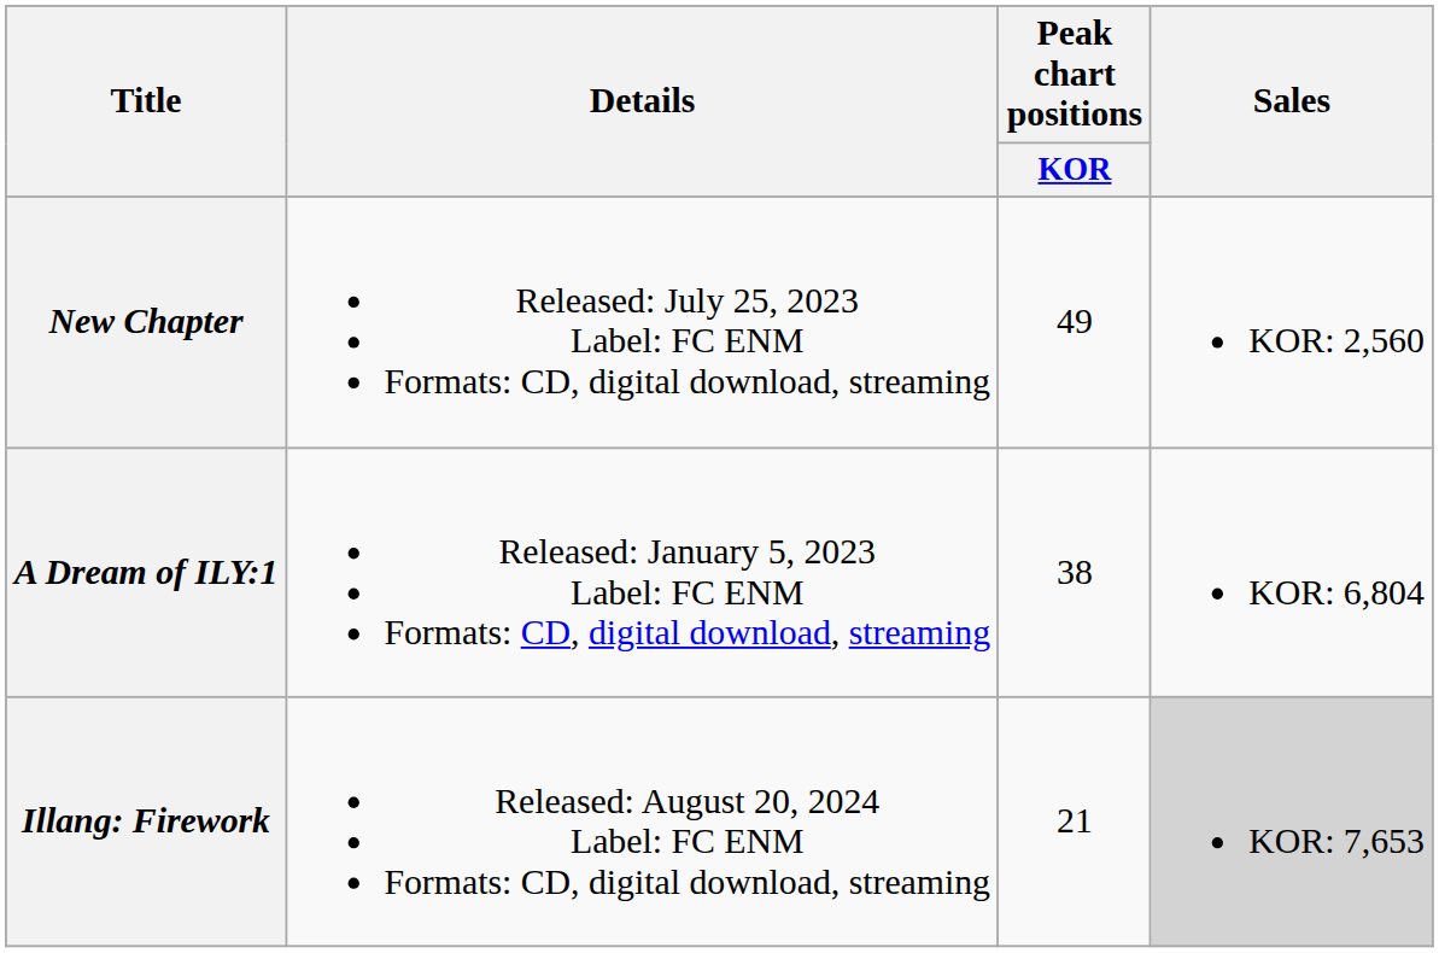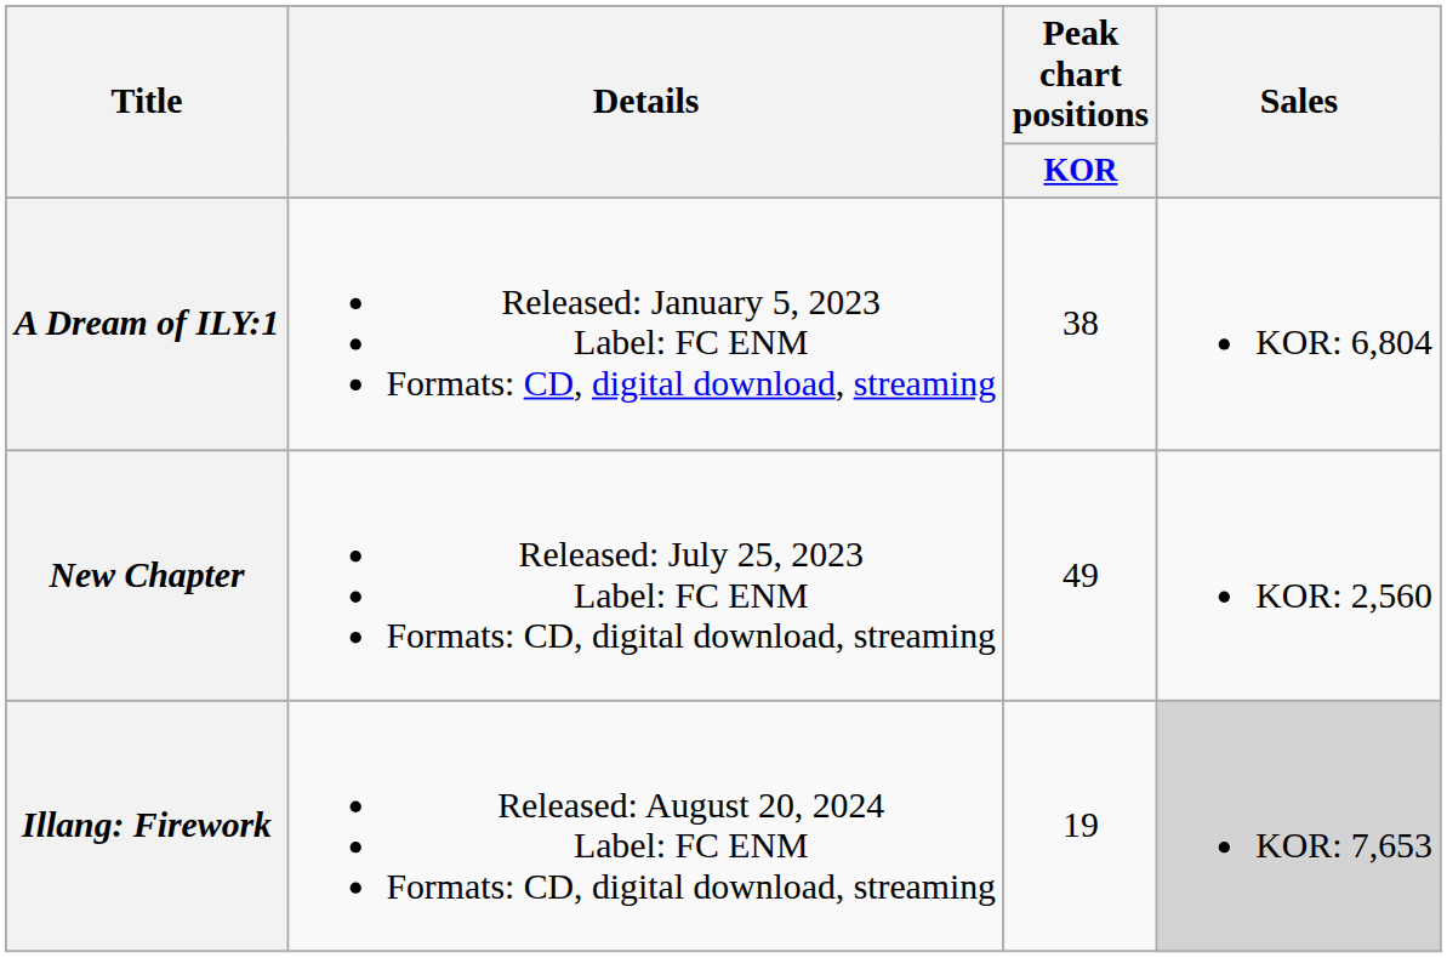 <table class="wikitable plainrowheaders" style="text-align:center">
 <tr>
 <th rowspan="2" scope="col">Title</th>
 <th rowspan="2" scope="col">Details</th>
 <th scope="col">Peak chart<br>positions</th>
 <th rowspan="2" scope="col">Sales</th>
 </tr>
 <tr>
 <th scope="col" style="font-size:90%; width:2.5em"><a href='#'>KOR</a><br></th>
 </tr>
 <tr>
+<th scope="row"><em>A Dream of ILY:1</em></th>
+<td><br><ul><li>Released: January 5, 2023</li><li>Label: FC ENM</li><li>Formats: <a href='#'>CD</a>, <a href='#'>digital download</a>, <a href='#'>streaming</a></li></ul></td>
+<td>38</td>
+<td><br><ul><li>KOR: 6,804</li></ul></td>
+</tr>
+<tr>
 <th scope="row"><em>New Chapter</em></th>
 <td><br><ul><li>Released: July 25, 2023</li><li>Label: FC ENM</li><li>Formats: CD, digital download, streaming</li></ul></td>
 <td>49</td>
 <td><br><ul><li>KOR: 2,560</li></ul></td>
 </tr>
 <tr>
-<th scope="row"><em>A Dream of ILY:1</em></th>
-<td><br><ul><li>Released: January 5, 2023</li><li>Label: FC ENM</li><li>Formats: <a href='#'>CD</a>, <a href='#'>digital download</a>, <a href='#'>streaming</a></li></ul></td>
-<td>38</td>
-<td><br><ul><li>KOR: 6,804</li></ul></td>
-</tr>
-<tr>
 <th scope="row"><em>Illang: Firework</em></th>
 <td><br><ul><li>Released: August 20, 2024</li><li>Label: FC ENM</li><li>Formats: CD, digital download, streaming</li></ul></td>
-<td>21</td>
+<td>19</td>
 <td style="background: lightgrey;"><br><ul><li>KOR: 7,653</li></ul></td>
 </tr>
 </table>
